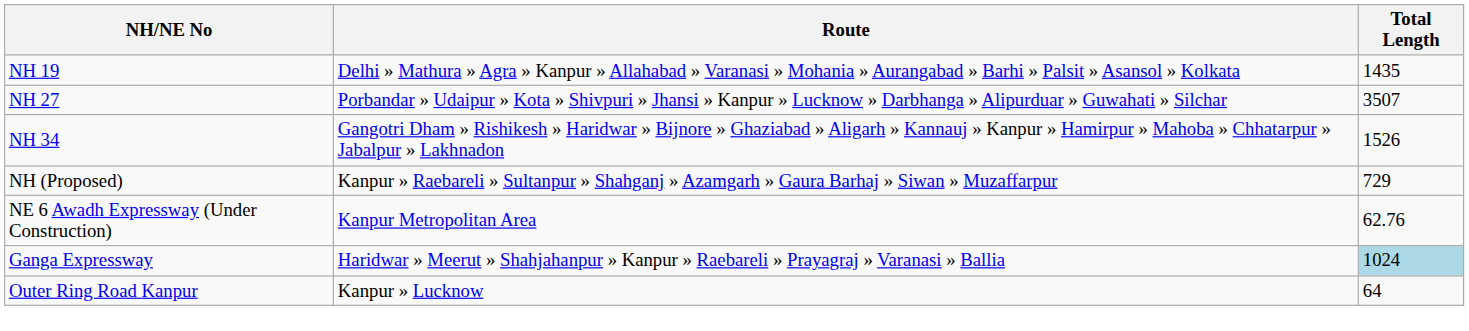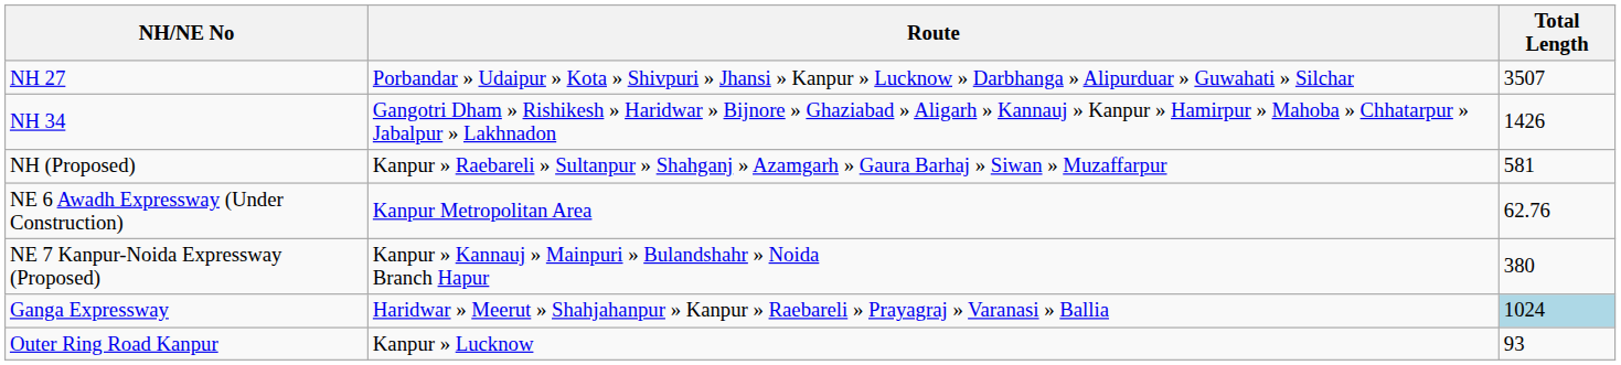 <table class="wikitable sortable">
 <tr>
 <th>NH/NE No</th>
 <th>Route</th>
 <th>Total Length</th>
-</tr>
-<tr>
-<td><a href='#'>NH 19</a></td>
-<td><a href='#'>Delhi</a> » <a href='#'>Mathura</a> » <a href='#'>Agra</a> » Kanpur » <a href='#'>Allahabad</a> » <a href='#'>Varanasi</a> » <a href='#'>Mohania</a> » <a href='#'>Aurangabad</a> » <a href='#'>Barhi</a> » <a href='#'>Palsit</a> » <a href='#'>Asansol</a> » <a href='#'>Kolkata</a></td>
-<td>1435</td>
 </tr>
 <tr>
 <td><a href='#'>NH 27</a></td>
 <td><a href='#'>Porbandar</a> » <a href='#'>Udaipur</a> » <a href='#'>Kota</a> » <a href='#'>Shivpuri</a> » <a href='#'>Jhansi</a> » Kanpur » <a href='#'>Lucknow</a>  » <a href='#'>Darbhanga</a> » <a href='#'>Alipurduar</a> » <a href='#'>Guwahati</a> » <a href='#'>Silchar</a></td>
 <td>3507</td>
 </tr>
 <tr>
 <td><a href='#'>NH 34</a></td>
 <td><a href='#'>Gangotri Dham</a> » <a href='#'>Rishikesh</a> » <a href='#'>Haridwar</a> » <a href='#'>Bijnore</a> » <a href='#'>Ghaziabad</a> » <a href='#'>Aligarh</a> » <a href='#'>Kannauj</a> » Kanpur » <a href='#'>Hamirpur</a> » <a href='#'>Mahoba</a> » <a href='#'>Chhatarpur</a> » <a href='#'>Jabalpur</a> » <a href='#'>Lakhnadon</a></td>
-<td>1526</td>
+<td>1426</td>
 </tr>
 <tr>
 <td>NH (Proposed)</td>
 <td>Kanpur » <a href='#'>Raebareli</a> » <a href='#'>Sultanpur</a> » <a href='#'>Shahganj</a> » <a href='#'>Azamgarh</a> » <a href='#'>Gaura Barhaj</a> » <a href='#'>Siwan</a> » <a href='#'>Muzaffarpur</a></td>
-<td>729</td>
+<td>581</td>
 </tr>
 <tr>
 <td>NE 6 <a href='#'>Awadh Expressway</a> (Under Construction)</td>
 <td><a href='#'>Kanpur Metropolitan Area</a></td>
 <td>62.76</td>
+</tr>
+<tr>
+<td>NE 7  Kanpur-Noida Expressway (Proposed)</td>
+<td>Kanpur » <a href='#'>Kannauj</a> » <a href='#'>Mainpuri</a> » <a href='#'>Bulandshahr</a> » <a href='#'>Noida</a><br>Branch <a href='#'>Hapur</a></td>
+<td>380</td>
 </tr>
 <tr>
 <td><a href='#'>Ganga Expressway</a></td>
 <td><a href='#'>Haridwar</a> » <a href='#'>Meerut</a> » <a href='#'>Shahjahanpur</a> » Kanpur  » <a href='#'>Raebareli</a> » <a href='#'>Prayagraj</a> » <a href='#'>Varanasi</a> » <a href='#'>Ballia</a></td>
 <td style="background: lightblue;">1024</td>
 </tr>
 <tr>
 <td><a href='#'>Outer Ring Road Kanpur</a></td>
 <td>Kanpur » <a href='#'>Lucknow</a></td>
-<td>64</td>
+<td>93</td>
 </tr>
 </table>
